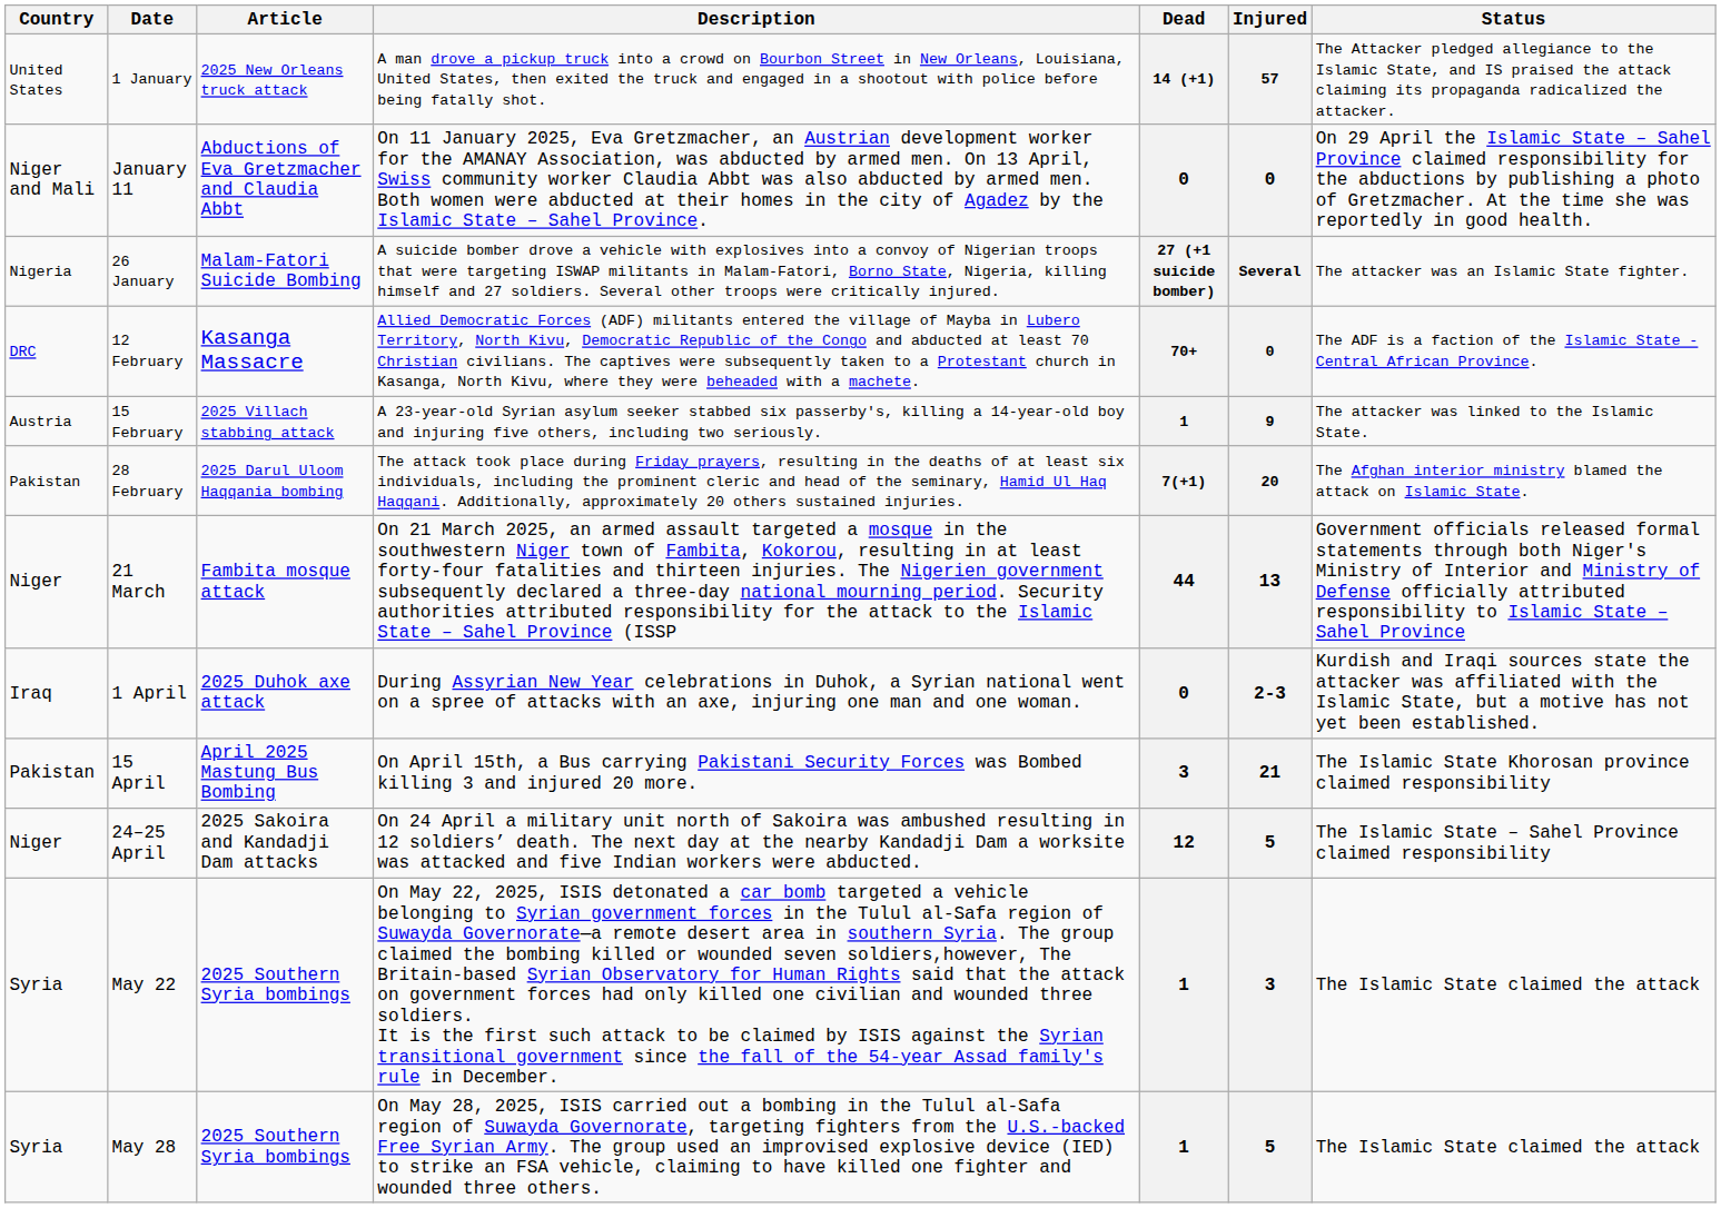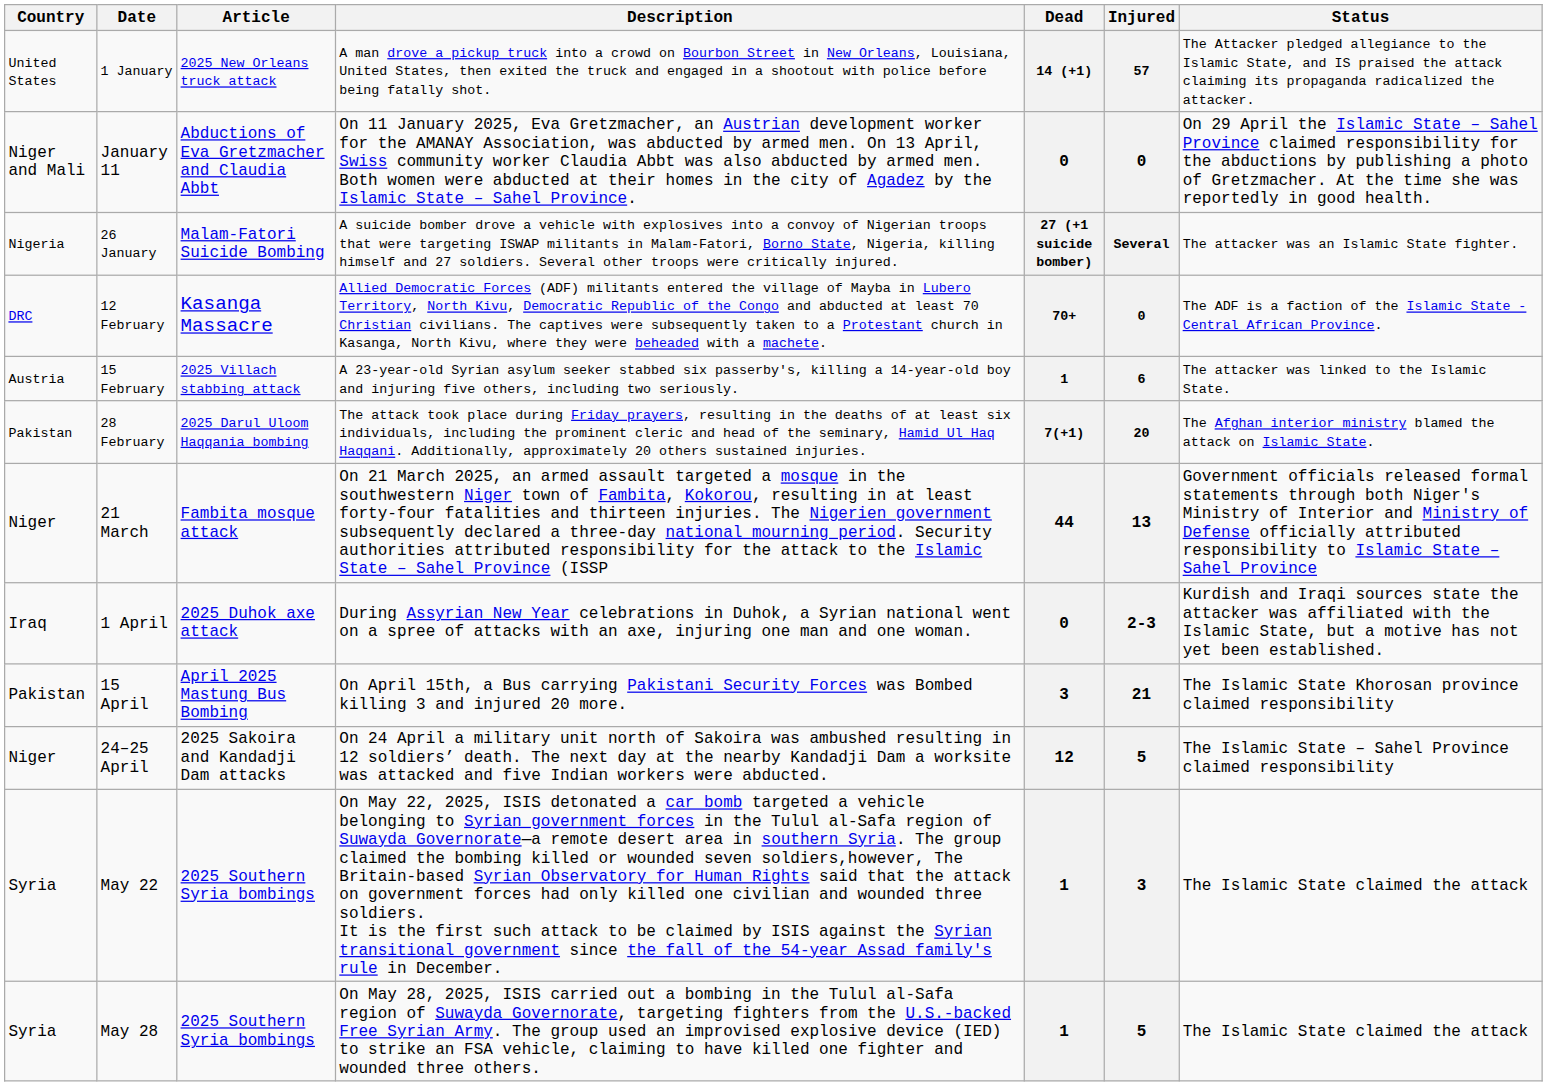 <table class="wikitable">
 <tr>
 <th>Country</th>
 <th>Date</th>
 <th>Article</th>
 <th>Description</th>
 <th>Dead</th>
 <th>Injured</th>
 <th>Status</th>
 </tr>
 <tr>
 <td><small>United States</small></td>
 <td><small>1 January</small></td>
 <td><small><a href='#'>2025 New Orleans truck attack</a></small></td>
 <td><small>A man <a href='#'>drove a pickup truck</a> into a crowd on <a href='#'>Bourbon Street</a> in <a href='#'>New Orleans</a>, Louisiana, United States, then exited the truck and engaged in a shootout with police before being fatally shot.</small></td>
 <th><small>14 (+1)</small></th>
 <th><small>57</small></th>
 <td><small>The Attacker pledged allegiance to the Islamic State, and IS praised the attack claiming its propaganda radicalized the attacker.</small></td>
 </tr>
 <tr>
 <td>Niger and Mali</td>
 <td>January 11</td>
 <td><a href='#'>Abductions of Eva Gretzmacher and Claudia Abbt</a></td>
 <td>On 11 January 2025, Eva Gretzmacher, an <a href='#'>Austrian</a> development worker for the AMANAY Association, was abducted by armed men. On 13 April, <a href='#'>Swiss</a> community worker Claudia Abbt was also abducted by armed men. Both women were abducted at their homes in the city of <a href='#'>Agadez</a> by the <a href='#'>Islamic State – Sahel Province</a>.</td>
 <th>0</th>
 <th>0</th>
 <td>On 29 April the <a href='#'>Islamic State – Sahel Province</a> claimed responsibility for the abductions by publishing a photo of Gretzmacher. At the time she was reportedly in good health.</td>
 </tr>
 <tr>
 <td><small>Nigeria</small></td>
 <td><small>26 January</small></td>
 <td><a href='#'>Malam-Fatori Suicide Bombing</a></td>
 <td><small>A suicide bomber drove a vehicle with explosives into a convoy of Nigerian troops that were targeting ISWAP militants in Malam-Fatori, <a href='#'>Borno State</a>, Nigeria, killing himself and 27 soldiers. Several other troops were critically injured.</small></td>
 <th><small>27 (+1 suicide bomber)</small></th>
 <th><small>Several</small></th>
 <td><small>The attacker was an Islamic State fighter.</small><br></td>
 </tr>
 <tr>
 <td><small><a href='#'>DRC</a></small></td>
 <td><small>12 February</small></td>
 <td><a href='#'><big>Kasanga Massacre</big></a></td>
 <td><small><a href='#'>Allied Democratic Forces</a> (ADF) militants entered the village of Mayba in <a href='#'>Lubero Territory</a>, <a href='#'>North Kivu</a>, <a href='#'>Democratic Republic of the Congo</a> and abducted at least 70 <a href='#'>Christian</a> civilians. The captives were subsequently taken to a <a href='#'>Protestant</a> church in Kasanga, North Kivu, where they were <a href='#'>beheaded</a> with a <a href='#'>machete</a>.</small></td>
 <th><small>70+</small></th>
 <th><small>0</small></th>
 <td><small>The ADF is a faction of the <a href='#'>Islamic State - Central African Province</a>.</small></td>
 </tr>
 <tr>
 <td><small>Austria</small></td>
 <td><small>15 February</small></td>
 <td><small><a href='#'>2025 Villach stabbing attack</a></small></td>
 <td><small>A 23-year-old Syrian asylum seeker stabbed six passerby's, killing a 14-year-old boy and injuring five others, including two seriously.</small></td>
 <th><small>1</small></th>
-<th><small>9</small></th>
+<th><small>6</small></th>
 <td><small>The attacker was linked to the Islamic State.</small></td>
 </tr>
 <tr>
 <td><small>Pakistan</small></td>
 <td><small>28 February</small></td>
 <td><small><a href='#'>2025 Darul Uloom Haqqania bombing</a></small></td>
 <td><small>The attack took place during <a href='#'>Friday prayers</a>, resulting in the deaths of at least six individuals, including the prominent cleric and head of the seminary, <a href='#'>Hamid Ul Haq Haqqani</a>. Additionally, approximately 20 others sustained injuries.</small></td>
 <th><small>7(+1)</small></th>
 <th><small>20</small></th>
 <td><small>The <a href='#'>Afghan interior ministry</a> blamed the attack on <a href='#'>Islamic State</a>.</small></td>
 </tr>
 <tr>
 <td>Niger</td>
 <td>21<br>March</td>
 <td><a href='#'>Fambita mosque attack</a></td>
 <td>On 21 March 2025, an armed assault targeted a <a href='#'>mosque</a> in the southwestern <a href='#'>Niger</a> town of <a href='#'>Fambita</a>, <a href='#'>Kokorou</a>, resulting in at least forty-four fatalities and thirteen injuries. The <a href='#'>Nigerien government</a> subsequently declared a three-day <a href='#'>national mourning period</a>. Security authorities attributed responsibility for the attack to the <a href='#'>Islamic State – Sahel Province</a> (ISSP</td>
 <th>44</th>
 <th>13</th>
 <td>Government officials released formal statements through both Niger's Ministry of Interior and <a href='#'>Ministry of Defense</a> officially attributed responsibility to <a href='#'>Islamic State – Sahel Province</a></td>
 </tr>
 <tr>
 <td>Iraq</td>
 <td>1 April</td>
 <td><a href='#'>2025 Duhok axe attack</a></td>
 <td>During <a href='#'>Assyrian New Year</a> celebrations in Duhok, a Syrian national went on a spree of attacks with an axe, injuring one man and one woman.</td>
 <th>0</th>
 <th>2-3</th>
 <td>Kurdish and Iraqi sources state the attacker was affiliated with the Islamic State, but a motive has not yet been established.</td>
 </tr>
 <tr>
 <td>Pakistan</td>
 <td>15 April</td>
 <td><a href='#'>April 2025 Mastung Bus Bombing</a></td>
 <td>On April 15th, a Bus carrying <a href='#'>Pakistani Security Forces</a> was Bombed killing 3 and injured 20 more.</td>
 <th>3</th>
 <th>21</th>
 <td>The Islamic State Khorosan province claimed responsibility</td>
 </tr>
 <tr>
 <td>Niger</td>
 <td>24–25 April</td>
 <td>2025 Sakoira and Kandadji Dam attacks</td>
 <td>On 24 April a military unit north of Sakoira was ambushed resulting in 12 soldiers’ death. The next day at the nearby Kandadji Dam a worksite was attacked and five Indian workers were abducted.</td>
 <th>12</th>
 <th>5</th>
 <td>The Islamic State – Sahel Province claimed responsibility</td>
 </tr>
 <tr>
 <td>Syria</td>
 <td>May 22</td>
 <td><a href='#'>2025 Southern Syria bombings</a></td>
 <td>On May 22, 2025, ISIS detonated a <a href='#'>car bomb</a> targeted a vehicle belonging to <a href='#'>Syrian government forces</a> in the Tulul al-Safa region of <a href='#'>Suwayda Governorate</a>—a remote desert area in <a href='#'>southern Syria</a>. The group claimed the bombing killed or wounded seven soldiers,however, The Britain-based <a href='#'>Syrian Observatory for Human Rights</a> said that the attack on government forces had only killed one civilian and wounded three soldiers.<br>It is the first such attack to be claimed by ISIS against the <a href='#'>Syrian transitional government</a> since <a href='#'>the fall of the 54-year Assad family's rule</a> in December.</td>
 <th>1</th>
 <th>3</th>
 <td>The Islamic State claimed the attack</td>
 </tr>
 <tr>
 <td>Syria</td>
 <td>May 28</td>
 <td><a href='#'>2025 Southern Syria bombings</a></td>
 <td>On May 28, 2025, ISIS carried out a bombing in the Tulul al-Safa region of <a href='#'>Suwayda Governorate</a>, targeting fighters from the <a href='#'>U.S.-backed Free Syrian Army</a>. The group used an improvised explosive device (IED) to strike an FSA vehicle, claiming to have killed one fighter and wounded three others.</td>
 <th>1</th>
 <th>5</th>
 <td>The Islamic State claimed the attack</td>
 </tr>
 </table>
